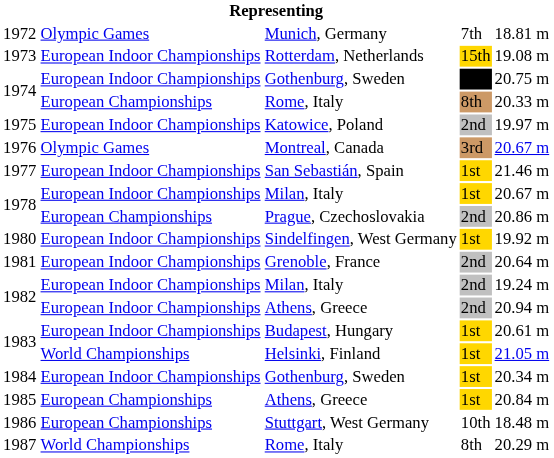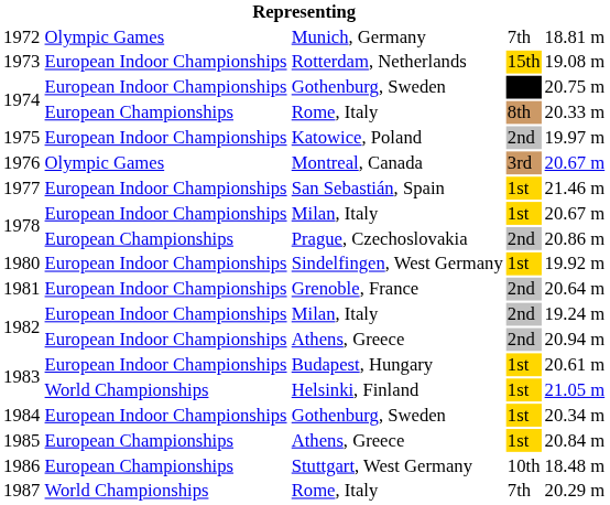 <table>
 <tr>
 <th colspan="5">Representing </th>
 </tr>
 <tr>
 <td>1972</td>
 <td><a href='#'>Olympic Games</a></td>
 <td><a href='#'>Munich</a>, Germany</td>
 <td>7th</td>
 <td>18.81 m</td>
 </tr>
 <tr>
 <td>1973</td>
 <td><a href='#'>European Indoor Championships</a></td>
 <td><a href='#'>Rotterdam</a>, Netherlands</td>
 <td bgcolor="gold">15th</td>
 <td>19.08 m</td>
 </tr>
 <tr>
 <td rowspan=2>1974</td>
 <td><a href='#'>European Indoor Championships</a></td>
 <td><a href='#'>Gothenburg</a>, Sweden</td>
 <td bgcolor="nothing">8th</td>
 <td>20.75 m</td>
 </tr>
 <tr>
 <td><a href='#'>European Championships</a></td>
 <td><a href='#'>Rome</a>, Italy</td>
 <td bgcolor="CC9966">8th</td>
 <td>20.33 m</td>
 </tr>
 <tr>
 <td>1975</td>
 <td><a href='#'>European Indoor Championships</a></td>
 <td><a href='#'>Katowice</a>, Poland</td>
 <td bgcolor="silver">2nd</td>
 <td>19.97 m</td>
 </tr>
 <tr>
 <td>1976</td>
 <td><a href='#'>Olympic Games</a></td>
 <td><a href='#'>Montreal</a>, Canada</td>
 <td bgcolor="CC9966">3rd</td>
 <td><a href='#'>20.67 m</a></td>
 </tr>
 <tr>
 <td>1977</td>
 <td><a href='#'>European Indoor Championships</a></td>
 <td><a href='#'>San Sebastián</a>, Spain</td>
 <td bgcolor="gold">1st</td>
 <td>21.46 m</td>
 </tr>
 <tr>
 <td rowspan=2>1978</td>
 <td><a href='#'>European Indoor Championships</a></td>
 <td><a href='#'>Milan</a>, Italy</td>
 <td bgcolor="gold">1st</td>
 <td>20.67 m</td>
 </tr>
 <tr>
 <td><a href='#'>European Championships</a></td>
 <td><a href='#'>Prague</a>, Czechoslovakia</td>
 <td bgcolor="silver">2nd</td>
 <td>20.86 m</td>
 </tr>
 <tr>
 <td>1980</td>
 <td><a href='#'>European Indoor Championships</a></td>
 <td><a href='#'>Sindelfingen</a>, West Germany</td>
 <td bgcolor="gold">1st</td>
 <td>19.92 m</td>
 </tr>
 <tr>
 <td>1981</td>
 <td><a href='#'>European Indoor Championships</a></td>
 <td><a href='#'>Grenoble</a>, France</td>
 <td bgcolor="silver">2nd</td>
 <td>20.64 m</td>
 </tr>
 <tr>
 <td rowspan=2>1982</td>
 <td><a href='#'>European Indoor Championships</a></td>
 <td><a href='#'>Milan</a>, Italy</td>
 <td bgcolor="silver">2nd</td>
 <td>19.24 m</td>
 </tr>
 <tr>
 <td><a href='#'>European Indoor Championships</a></td>
 <td><a href='#'>Athens</a>, Greece</td>
 <td bgcolor="silver">2nd</td>
 <td>20.94 m</td>
 </tr>
 <tr>
 <td rowspan=2>1983</td>
 <td><a href='#'>European Indoor Championships</a></td>
 <td><a href='#'>Budapest</a>, Hungary</td>
 <td bgcolor="gold">1st</td>
 <td>20.61 m</td>
 </tr>
 <tr>
 <td><a href='#'>World Championships</a></td>
 <td><a href='#'>Helsinki</a>, Finland</td>
 <td bgcolor="gold">1st</td>
 <td><a href='#'>21.05 m</a></td>
 </tr>
 <tr>
 <td>1984</td>
 <td><a href='#'>European Indoor Championships</a></td>
 <td><a href='#'>Gothenburg</a>, Sweden</td>
 <td bgcolor="gold">1st</td>
 <td>20.34 m</td>
 </tr>
 <tr>
 <td>1985</td>
 <td><a href='#'>European Championships</a></td>
 <td><a href='#'>Athens</a>, Greece</td>
 <td bgcolor="gold">1st</td>
 <td>20.84 m</td>
 </tr>
 <tr>
 <td>1986</td>
 <td><a href='#'>European Championships</a></td>
 <td><a href='#'>Stuttgart</a>, West Germany</td>
 <td>10th</td>
 <td>18.48 m</td>
 </tr>
 <tr>
 <td>1987</td>
 <td><a href='#'>World Championships</a></td>
 <td><a href='#'>Rome</a>, Italy</td>
-<td>8th</td>
+<td>7th</td>
 <td>20.29 m</td>
 </tr>
 </table>
